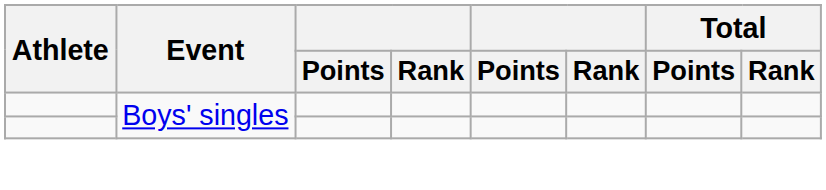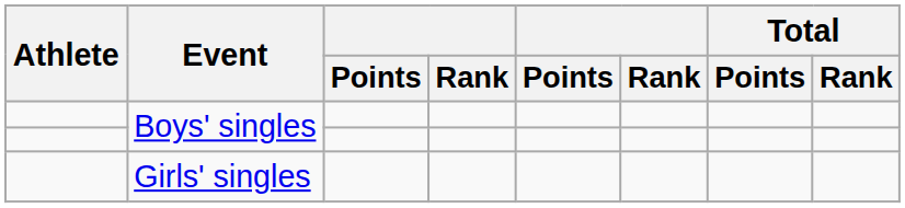 <table class="wikitable" style="font-size:90%">
 <tr>
 <th rowspan="2">Athlete</th>
 <th rowspan="2">Event</th>
 <th colspan="2"></th>
 <th colspan="2"></th>
 <th colspan="2">Total</th>
 </tr>
 <tr style="font-size:95%">
 <th>Points</th>
 <th>Rank</th>
 <th>Points</th>
 <th>Rank</th>
 <th>Points</th>
 <th>Rank</th>
 </tr>
 <tr align=center>
 <td align=left></td>
 <td align=left rowspan=2><a href='#'>Boys' singles</a></td>
 <td></td>
 <td></td>
 <td></td>
 <td></td>
 <td></td>
 <td></td>
 </tr>
 <tr align=center>
 <td align=left></td>
 <td></td>
 <td></td>
 <td></td>
 <td></td>
 <td></td>
 <td></td>
 </tr>
+<tr align=center>
+<td align=left></td>
+<td align=left><a href='#'>Girls' singles</a></td>
+<td></td>
+<td></td>
+<td></td>
+<td></td>
+<td></td>
+<td></td>
+</tr>
 </table>
